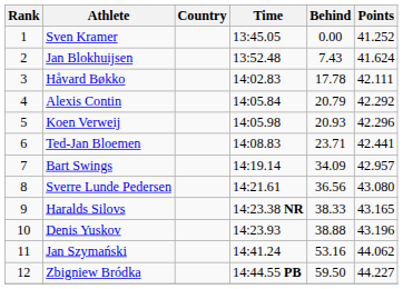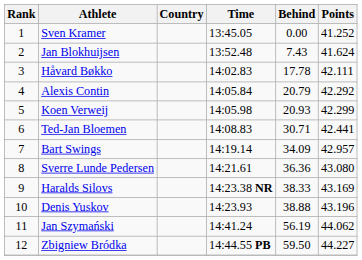 <table class="wikitable" style="text-align:center">
 <tr>
 <th>Rank</th>
 <th>Athlete</th>
 <th>Country</th>
 <th>Time</th>
 <th>Behind</th>
 <th>Points</th>
 </tr>
 <tr>
 <td>1</td>
 <td align="left"><a href='#'>Sven Kramer</a></td>
 <td align="left"></td>
 <td align="left">13:45.05</td>
 <td>0.00</td>
 <td align="left">41.252</td>
 </tr>
 <tr>
 <td>2</td>
 <td align="left"><a href='#'>Jan Blokhuijsen</a></td>
 <td align="left"></td>
 <td align="left">13:52.48</td>
 <td>7.43</td>
 <td align="left">41.624</td>
 </tr>
 <tr>
 <td>3</td>
 <td align="left"><a href='#'>Håvard Bøkko</a></td>
 <td align="left"></td>
 <td align="left">14:02.83</td>
 <td>17.78</td>
 <td align="left">42.111</td>
 </tr>
 <tr>
 <td>4</td>
 <td align="left"><a href='#'>Alexis Contin</a></td>
 <td align="left"></td>
 <td align="left">14:05.84</td>
 <td>20.79</td>
 <td align="left">42.292</td>
 </tr>
 <tr>
 <td>5</td>
 <td align="left"><a href='#'>Koen Verweij</a></td>
 <td align="left"></td>
 <td align="left">14:05.98</td>
 <td>20.93</td>
-<td align="left">42.296</td>
+<td align="left">42.299</td>
 </tr>
 <tr>
 <td>6</td>
 <td align="left"><a href='#'>Ted-Jan Bloemen</a></td>
 <td align="left"></td>
 <td align="left">14:08.83</td>
-<td>23.71</td>
+<td>30.71</td>
 <td align="left">42.441</td>
 </tr>
 <tr>
 <td>7</td>
 <td align="left"><a href='#'>Bart Swings</a></td>
 <td align="left"></td>
 <td align="left">14:19.14</td>
 <td>34.09</td>
 <td align="left">42.957</td>
 </tr>
 <tr>
 <td>8</td>
 <td align="left"><a href='#'>Sverre Lunde Pedersen</a></td>
 <td align="left"></td>
 <td align="left">14:21.61</td>
-<td>36.56</td>
+<td>36.36</td>
 <td align="left">43.080</td>
 </tr>
 <tr>
 <td>9</td>
 <td align="left"><a href='#'>Haralds Silovs</a></td>
 <td align="left"></td>
 <td align="left">14:23.38 <strong>NR</strong></td>
 <td>38.33</td>
-<td align="left">43.165</td>
+<td align="left">43.169</td>
 </tr>
 <tr>
 <td>10</td>
 <td align="left"><a href='#'>Denis Yuskov</a></td>
 <td align="left"></td>
 <td align="left">14:23.93</td>
 <td>38.88</td>
 <td align="left">43.196</td>
 </tr>
 <tr>
 <td>11</td>
 <td align="left"><a href='#'>Jan Szymański</a></td>
 <td align="left"></td>
 <td align="left">14:41.24</td>
-<td>53.16</td>
+<td>56.19</td>
 <td align="left">44.062</td>
 </tr>
 <tr>
 <td>12</td>
 <td align="left"><a href='#'>Zbigniew Bródka</a></td>
 <td align="left"></td>
 <td align="left">14:44.55 <strong>PB</strong></td>
 <td>59.50</td>
 <td align="left">44.227</td>
 </tr>
 <tr>
 </tr>
 </table>
